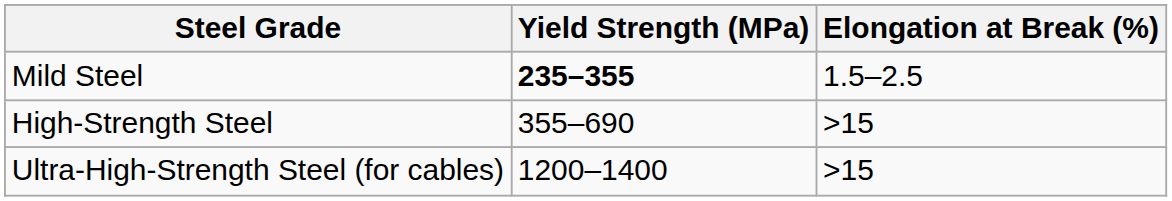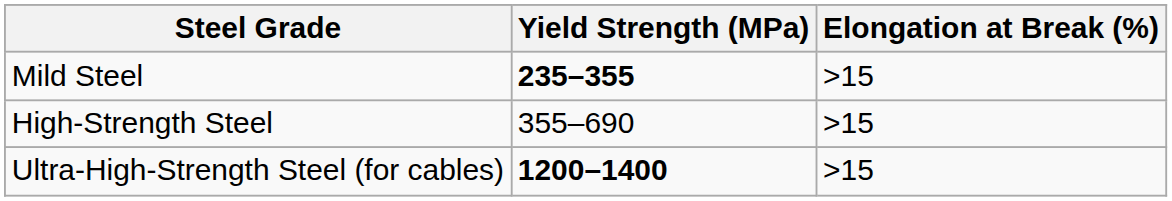 <table class="wikitable sortable">
 <tr>
 <th>Steel Grade</th>
 <th>Yield Strength (MPa)</th>
 <th>Elongation at Break (%)</th>
 </tr>
 <tr>
 <td>Mild Steel</td>
 <td><strong>235–355</strong></td>
-<td>1.5–2.5</td>
+<td>>15</td>
 </tr>
 <tr>
 <td>High-Strength Steel</td>
 <td>355–690</td>
 <td>>15</td>
 </tr>
 <tr>
 <td>Ultra-High-Strength Steel (for cables)</td>
-<td>1200–1400</td>
+<td><strong>1200–1400</strong></td>
 <td>>15</td>
 </tr>
 </table>
